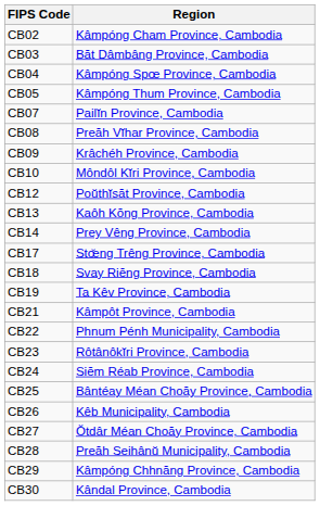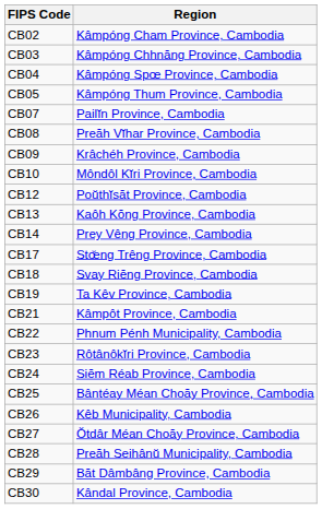 <table class="wikitable">
 <tr>
 <th>FIPS Code</th>
 <th>Region</th>
 </tr>
 <tr>
 <td>CB02</td>
 <td><a href='#'>Kâmpóng Cham Province, Cambodia</a></td>
 </tr>
 <tr>
 <td>CB03</td>
-<td><a href='#'>Băt Dâmbâng Province, Cambodia</a></td>
+<td><a href='#'>Kâmpóng Chhnăng Province, Cambodia</a></td>
 </tr>
 <tr>
 <td>CB04</td>
 <td><a href='#'>Kâmpóng Spœ Province, Cambodia</a></td>
 </tr>
 <tr>
 <td>CB05</td>
 <td><a href='#'>Kâmpóng Thum Province, Cambodia</a></td>
 </tr>
 <tr>
 <td>CB07</td>
 <td><a href='#'>Pailĭn Province, Cambodia</a></td>
 </tr>
 <tr>
 <td>CB08</td>
 <td><a href='#'>Preăh Vĭhar Province, Cambodia</a></td>
 </tr>
 <tr>
 <td>CB09</td>
 <td><a href='#'>Krâchéh Province, Cambodia</a></td>
 </tr>
 <tr>
 <td>CB10</td>
 <td><a href='#'>Môndôl Kĭri Province, Cambodia</a></td>
 </tr>
 <tr>
 <td>CB12</td>
 <td><a href='#'>Poŭthĭsăt Province, Cambodia</a></td>
 </tr>
 <tr>
 <td>CB13</td>
 <td><a href='#'>Kaôh Kŏng Province, Cambodia</a></td>
 </tr>
 <tr>
 <td>CB14</td>
 <td><a href='#'>Prey Vêng Province, Cambodia</a></td>
 </tr>
 <tr>
 <td>CB17</td>
 <td><a href='#'>Stœ̆ng Trêng Province, Cambodia</a></td>
 </tr>
 <tr>
 <td>CB18</td>
 <td><a href='#'>Svay Riĕng Province, Cambodia</a></td>
 </tr>
 <tr>
 <td>CB19</td>
 <td><a href='#'>Ta Kêv Province, Cambodia</a></td>
 </tr>
 <tr>
 <td>CB21</td>
 <td><a href='#'>Kâmpôt Province, Cambodia</a></td>
 </tr>
 <tr>
 <td>CB22</td>
 <td><a href='#'>Phnum Pénh Municipality, Cambodia</a></td>
 </tr>
 <tr>
 <td>CB23</td>
 <td><a href='#'>Rôtânôkĭri Province, Cambodia</a></td>
 </tr>
 <tr>
 <td>CB24</td>
 <td><a href='#'>Siĕm Réab Province, Cambodia</a></td>
 </tr>
 <tr>
 <td>CB25</td>
 <td><a href='#'>Bântéay Méan Choăy Province, Cambodia</a></td>
 </tr>
 <tr>
 <td>CB26</td>
 <td><a href='#'>Kêb Municipality, Cambodia</a></td>
 </tr>
 <tr>
 <td>CB27</td>
 <td><a href='#'>Ŏtdâr Méan Choăy Province, Cambodia</a></td>
 </tr>
 <tr>
 <td>CB28</td>
 <td><a href='#'>Preăh Seihânŭ Municipality, Cambodia</a></td>
 </tr>
 <tr>
 <td>CB29</td>
-<td><a href='#'>Kâmpóng Chhnăng Province, Cambodia</a></td>
+<td><a href='#'>Băt Dâmbâng Province, Cambodia</a></td>
 </tr>
 <tr>
 <td>CB30</td>
 <td><a href='#'>Kândal Province, Cambodia</a></td>
 </tr>
 </table>
